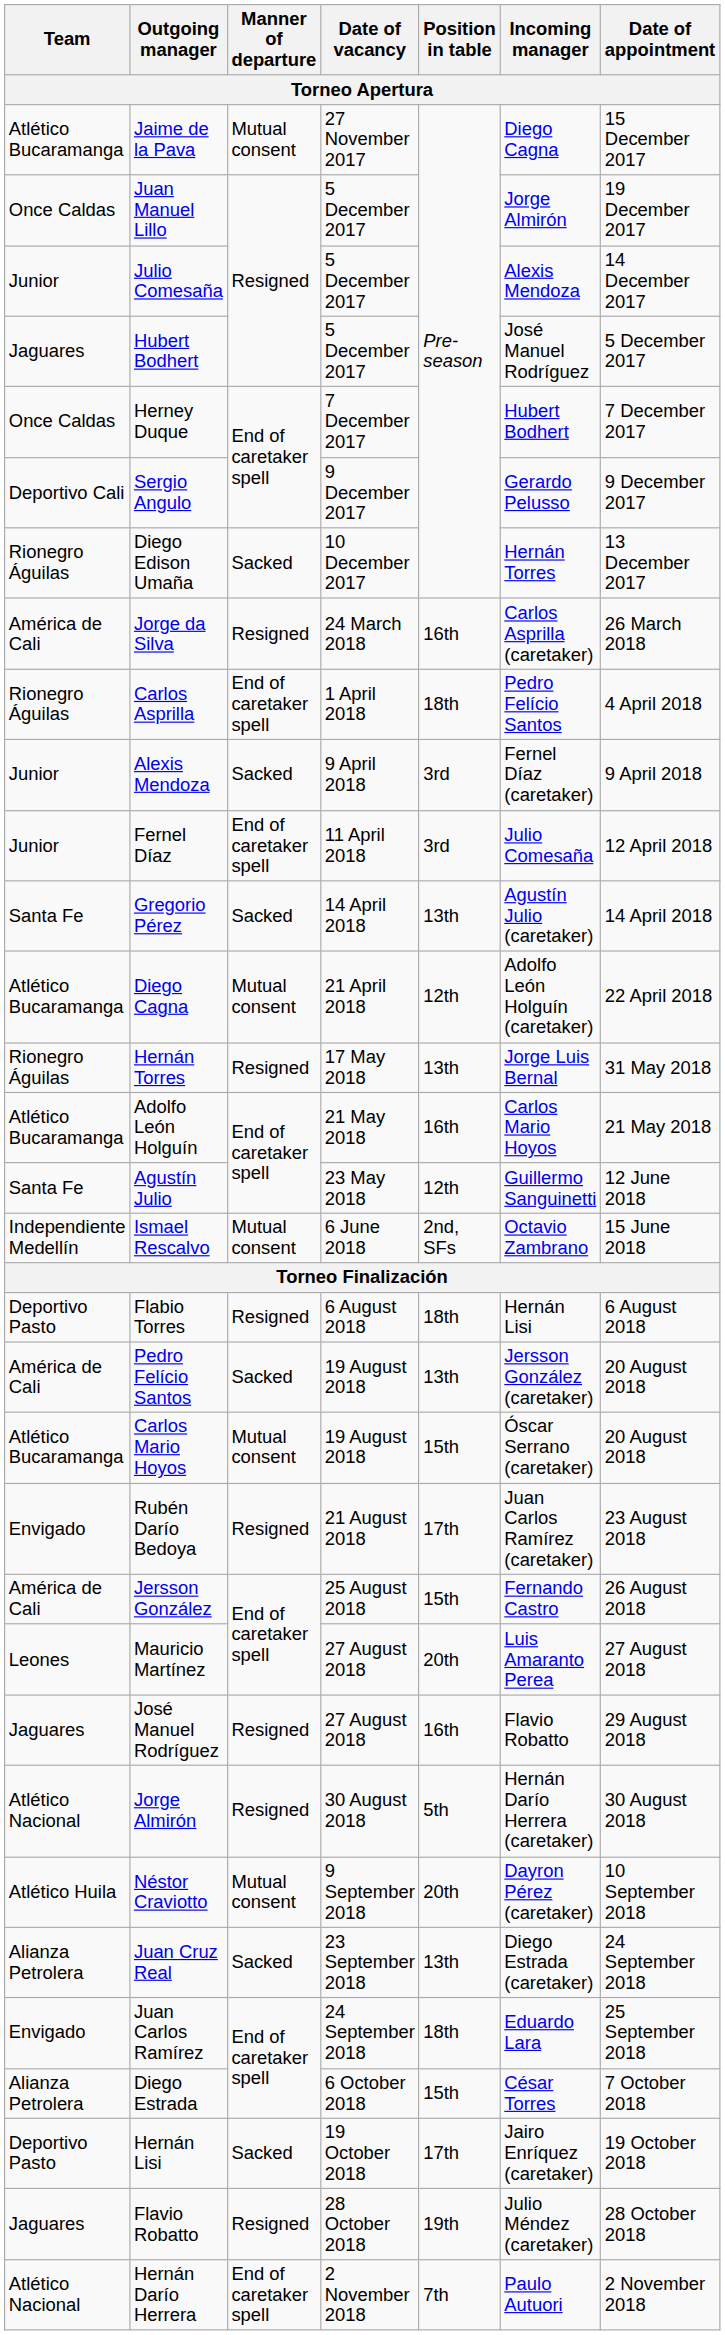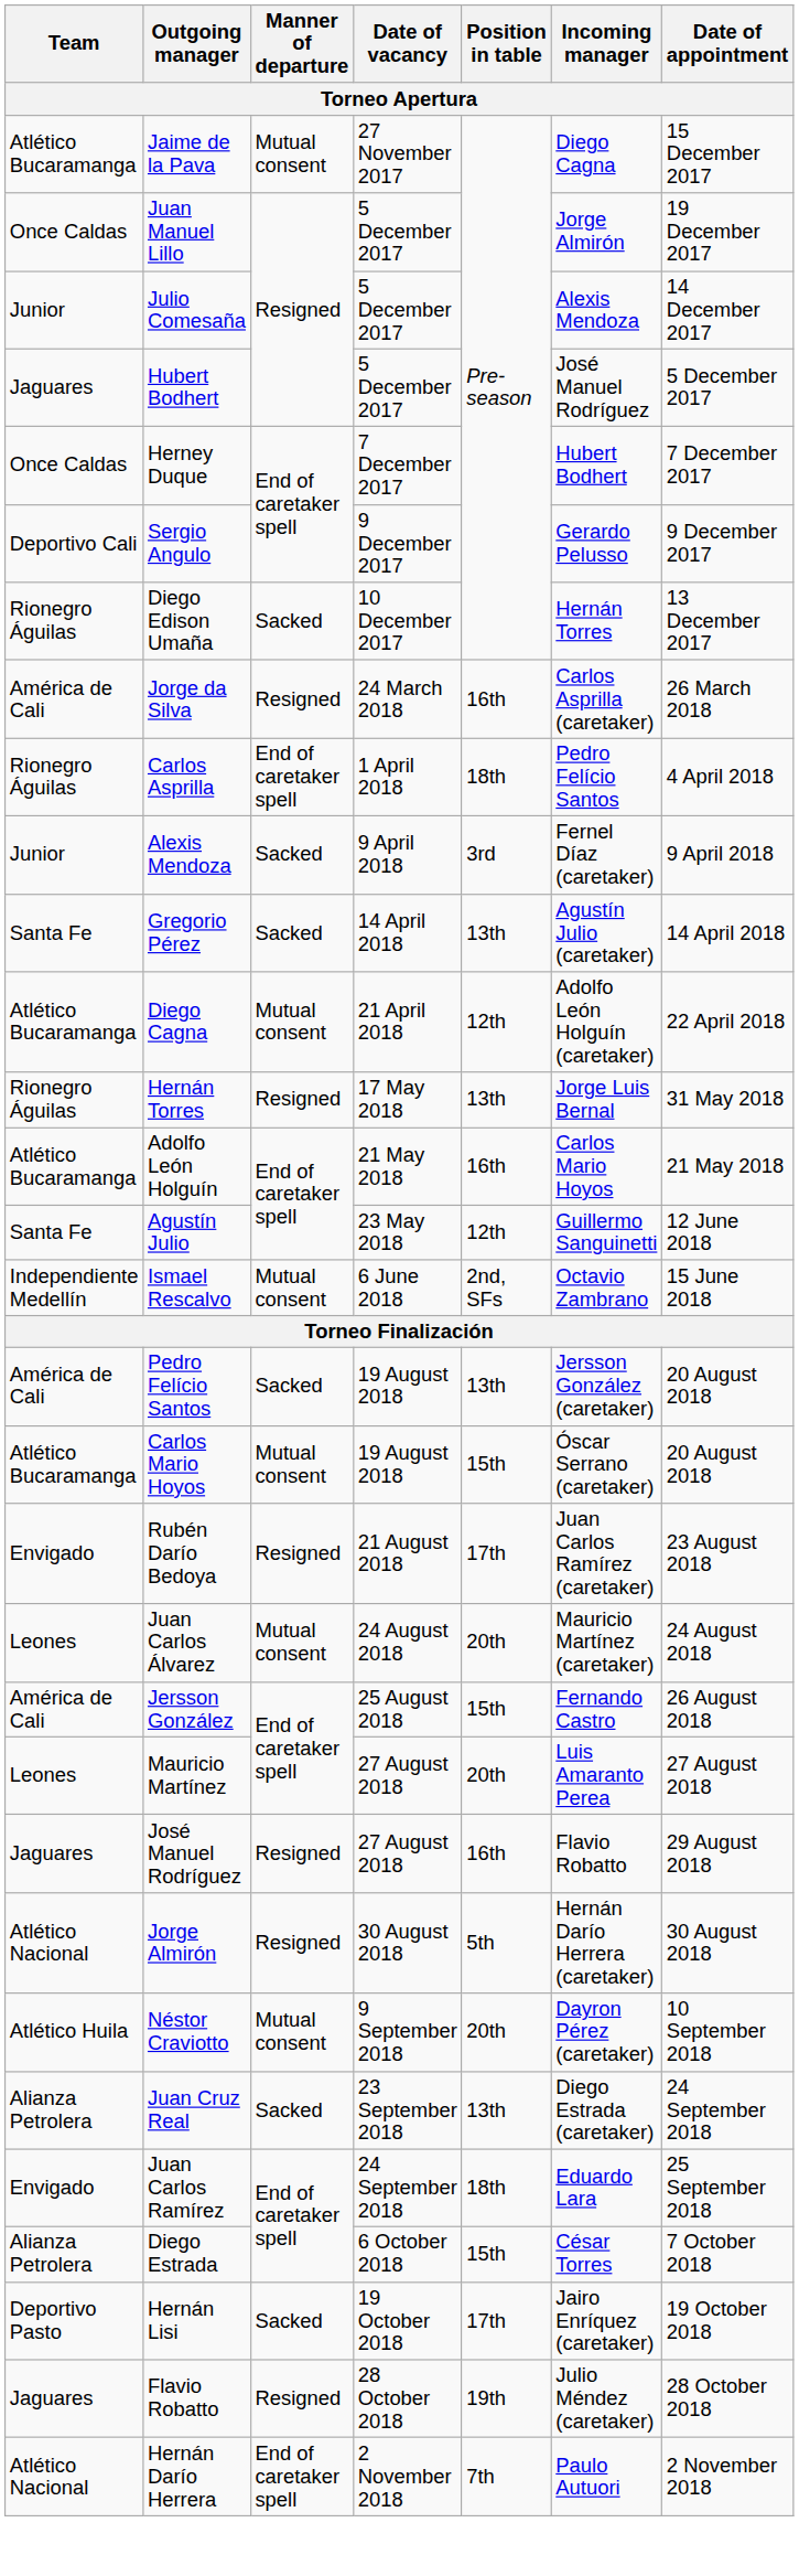 <table class="wikitable sortable">
 <tr>
 <th>Team</th>
 <th>Outgoing manager</th>
 <th>Manner of departure</th>
 <th>Date of vacancy</th>
 <th>Position in table</th>
 <th>Incoming manager</th>
 <th>Date of appointment</th>
 </tr>
 <tr>
 <th colspan=7>Torneo Apertura</th>
 </tr>
 <tr>
 <td>Atlético Bucaramanga</td>
 <td> <a href='#'>Jaime de la Pava</a></td>
 <td>Mutual consent</td>
 <td>27 November 2017</td>
 <td rowspan=7><em>Pre-season</em></td>
 <td> <a href='#'>Diego Cagna</a></td>
 <td>15 December 2017</td>
 </tr>
 <tr>
 <td>Once Caldas</td>
 <td> <a href='#'>Juan Manuel Lillo</a></td>
 <td rowspan=3>Resigned</td>
 <td>5 December 2017</td>
 <td> <a href='#'>Jorge Almirón</a></td>
 <td>19 December 2017</td>
 </tr>
 <tr>
 <td>Junior</td>
 <td> <a href='#'>Julio Comesaña</a></td>
 <td>5 December 2017</td>
 <td> <a href='#'>Alexis Mendoza</a></td>
 <td>14 December 2017</td>
 </tr>
 <tr>
 <td>Jaguares</td>
 <td> <a href='#'>Hubert Bodhert</a></td>
 <td>5 December 2017</td>
 <td> José Manuel Rodríguez</td>
 <td>5 December 2017</td>
 </tr>
 <tr>
 <td>Once Caldas</td>
 <td> Herney Duque</td>
 <td rowspan=2>End of caretaker spell</td>
 <td>7 December 2017</td>
 <td> <a href='#'>Hubert Bodhert</a></td>
 <td>7 December 2017</td>
 </tr>
 <tr>
 <td>Deportivo Cali</td>
 <td> <a href='#'>Sergio Angulo</a></td>
 <td>9 December 2017</td>
 <td> <a href='#'>Gerardo Pelusso</a></td>
 <td>9 December 2017</td>
 </tr>
 <tr>
 <td>Rionegro Águilas</td>
 <td> Diego Edison Umaña</td>
 <td>Sacked</td>
 <td>10 December 2017</td>
 <td> <a href='#'>Hernán Torres</a></td>
 <td>13 December 2017</td>
 </tr>
 <tr>
 <td>América de Cali</td>
 <td> <a href='#'>Jorge da Silva</a></td>
 <td>Resigned</td>
 <td>24 March 2018</td>
 <td>16th</td>
 <td> <a href='#'>Carlos Asprilla</a> (caretaker)</td>
 <td>26 March 2018</td>
 </tr>
 <tr>
 <td>Rionegro Águilas</td>
 <td> <a href='#'>Carlos Asprilla</a></td>
 <td>End of caretaker spell</td>
 <td>1 April 2018</td>
 <td>18th</td>
 <td> <a href='#'>Pedro Felício Santos</a></td>
 <td>4 April 2018</td>
 </tr>
 <tr>
 <td>Junior</td>
 <td> <a href='#'>Alexis Mendoza</a></td>
 <td>Sacked</td>
 <td>9 April 2018</td>
 <td>3rd</td>
 <td> Fernel Díaz (caretaker)</td>
 <td>9 April 2018</td>
 </tr>
 <tr>
-<td>Junior</td>
-<td> Fernel Díaz</td>
-<td>End of caretaker spell</td>
-<td>11 April 2018</td>
-<td>3rd</td>
-<td> <a href='#'>Julio Comesaña</a></td>
-<td>12 April 2018</td>
-</tr>
-<tr>
 <td>Santa Fe</td>
 <td> <a href='#'>Gregorio Pérez</a></td>
 <td>Sacked</td>
 <td>14 April 2018</td>
 <td>13th</td>
 <td> <a href='#'>Agustín Julio</a> (caretaker)</td>
 <td>14 April 2018</td>
 </tr>
 <tr>
 <td>Atlético Bucaramanga</td>
 <td> <a href='#'>Diego Cagna</a></td>
 <td>Mutual consent</td>
 <td>21 April 2018</td>
 <td>12th</td>
 <td> Adolfo León Holguín (caretaker)</td>
 <td>22 April 2018</td>
 </tr>
 <tr>
 <td>Rionegro Águilas</td>
 <td> <a href='#'>Hernán Torres</a></td>
 <td>Resigned</td>
 <td>17 May 2018</td>
 <td>13th</td>
 <td> <a href='#'>Jorge Luis Bernal</a></td>
 <td>31 May 2018</td>
 </tr>
 <tr>
 <td>Atlético Bucaramanga</td>
 <td> Adolfo León Holguín</td>
 <td rowspan=2>End of caretaker spell</td>
 <td>21 May 2018</td>
 <td>16th</td>
 <td> <a href='#'>Carlos Mario Hoyos</a></td>
 <td>21 May 2018</td>
 </tr>
 <tr>
 <td>Santa Fe</td>
 <td> <a href='#'>Agustín Julio</a></td>
 <td>23 May 2018</td>
 <td>12th</td>
 <td> <a href='#'>Guillermo Sanguinetti</a></td>
 <td>12 June 2018</td>
 </tr>
 <tr>
 <td>Independiente Medellín</td>
 <td> <a href='#'>Ismael Rescalvo</a></td>
 <td>Mutual consent</td>
 <td>6 June 2018</td>
 <td>2nd, SFs</td>
 <td> <a href='#'>Octavio Zambrano</a></td>
 <td>15 June 2018</td>
 </tr>
 <tr>
 <th colspan=7>Torneo Finalización</th>
 </tr>
 <tr>
-<td>Deportivo Pasto</td>
-<td> Flabio Torres</td>
-<td>Resigned</td>
-<td>6 August 2018</td>
-<td>18th</td>
-<td> Hernán Lisi</td>
-<td>6 August 2018</td>
-</tr>
-<tr>
 <td>América de Cali</td>
 <td> <a href='#'>Pedro Felício Santos</a></td>
 <td>Sacked</td>
 <td>19 August 2018</td>
 <td>13th</td>
 <td> <a href='#'>Jersson González</a> (caretaker)</td>
 <td>20 August 2018</td>
 </tr>
 <tr>
 <td>Atlético Bucaramanga</td>
 <td> <a href='#'>Carlos Mario Hoyos</a></td>
 <td>Mutual consent</td>
 <td>19 August 2018</td>
 <td>15th</td>
 <td> Óscar Serrano (caretaker)</td>
 <td>20 August 2018</td>
 </tr>
 <tr>
 <td>Envigado</td>
 <td> Rubén Darío Bedoya</td>
 <td>Resigned</td>
 <td>21 August 2018</td>
 <td>17th</td>
 <td> Juan Carlos Ramírez (caretaker)</td>
 <td>23 August 2018</td>
+</tr>
+<tr>
+<td>Leones</td>
+<td> Juan Carlos Álvarez</td>
+<td>Mutual consent</td>
+<td>24 August 2018</td>
+<td>20th</td>
+<td> Mauricio Martínez (caretaker)</td>
+<td>24 August 2018</td>
 </tr>
 <tr>
 <td>América de Cali</td>
 <td> <a href='#'>Jersson González</a></td>
 <td rowspan=2>End of caretaker spell</td>
 <td>25 August 2018</td>
 <td>15th</td>
 <td> <a href='#'>Fernando Castro</a></td>
 <td>26 August 2018</td>
 </tr>
 <tr>
 <td>Leones</td>
 <td> Mauricio Martínez</td>
 <td>27 August 2018</td>
 <td>20th</td>
 <td> <a href='#'>Luis Amaranto Perea</a></td>
 <td>27 August 2018</td>
 </tr>
 <tr>
 <td>Jaguares</td>
 <td> José Manuel Rodríguez</td>
 <td>Resigned</td>
 <td>27 August 2018</td>
 <td>16th</td>
 <td> Flavio Robatto</td>
 <td>29 August 2018</td>
 </tr>
 <tr>
 <td>Atlético Nacional</td>
 <td> <a href='#'>Jorge Almirón</a></td>
 <td>Resigned</td>
 <td>30 August 2018</td>
 <td>5th</td>
 <td> Hernán Darío Herrera (caretaker)</td>
 <td>30 August 2018</td>
 </tr>
 <tr>
 <td>Atlético Huila</td>
 <td> <a href='#'>Néstor Craviotto</a></td>
 <td>Mutual consent</td>
 <td>9 September 2018</td>
 <td>20th</td>
 <td> <a href='#'>Dayron Pérez</a> (caretaker)</td>
 <td>10 September 2018</td>
 </tr>
 <tr>
 <td>Alianza Petrolera</td>
 <td> <a href='#'>Juan Cruz Real</a></td>
 <td>Sacked</td>
 <td>23 September 2018</td>
 <td>13th</td>
 <td> Diego Estrada (caretaker)</td>
 <td>24 September 2018</td>
 </tr>
 <tr>
 <td>Envigado</td>
 <td> Juan Carlos Ramírez</td>
 <td rowspan=2>End of caretaker spell</td>
 <td>24 September 2018</td>
 <td>18th</td>
 <td> <a href='#'>Eduardo Lara</a></td>
 <td>25 September 2018</td>
 </tr>
 <tr>
 <td>Alianza Petrolera</td>
 <td> Diego Estrada</td>
 <td>6 October 2018</td>
 <td>15th</td>
 <td> <a href='#'>César Torres</a></td>
 <td>7 October 2018</td>
 </tr>
 <tr>
 <td>Deportivo Pasto</td>
 <td> Hernán Lisi</td>
 <td>Sacked</td>
 <td>19 October 2018</td>
 <td>17th</td>
 <td> Jairo Enríquez (caretaker)</td>
 <td>19 October 2018</td>
 </tr>
 <tr>
 <td>Jaguares</td>
 <td> Flavio Robatto</td>
 <td>Resigned</td>
 <td>28 October 2018</td>
 <td>19th</td>
 <td> Julio Méndez (caretaker)</td>
 <td>28 October 2018</td>
 </tr>
 <tr>
 <td>Atlético Nacional</td>
 <td> Hernán Darío Herrera</td>
 <td>End of caretaker spell</td>
 <td>2 November 2018</td>
 <td>7th</td>
 <td> <a href='#'>Paulo Autuori</a></td>
 <td>2 November 2018</td>
 </tr>
 </table>
